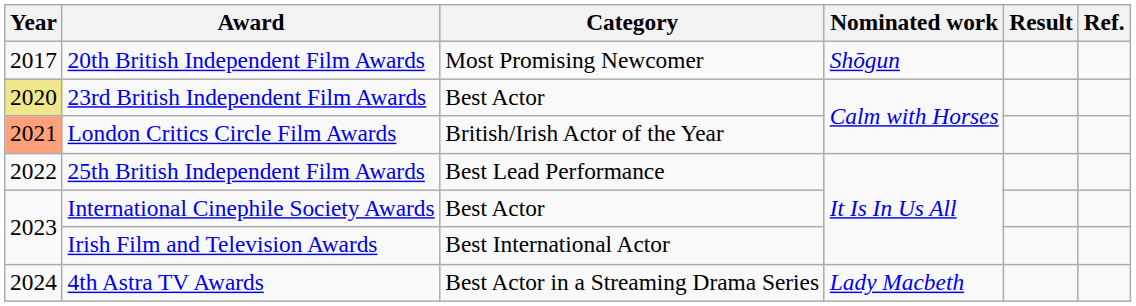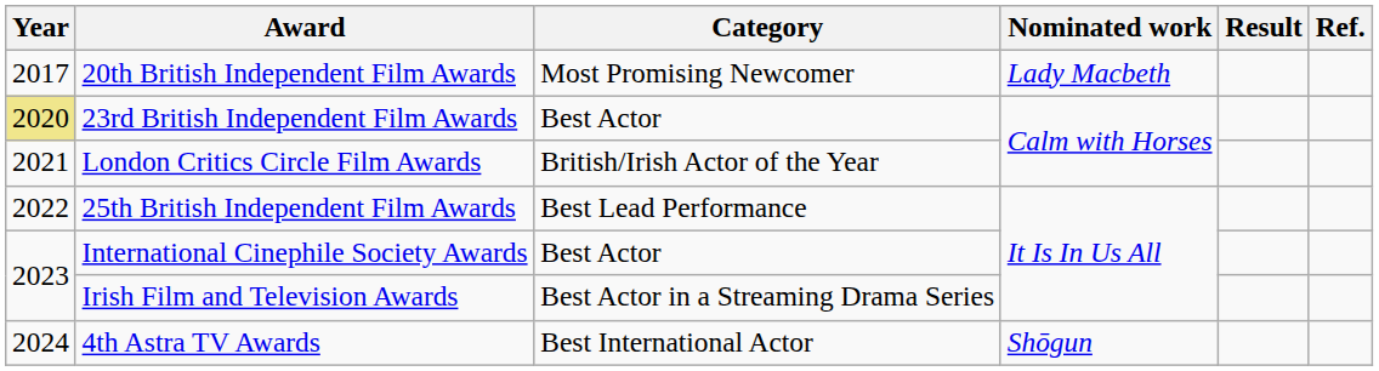 <table class="wikitable">
 <tr>
 <th>Year</th>
 <th>Award</th>
 <th>Category</th>
 <th>Nominated work</th>
 <th>Result</th>
 <th>Ref.</th>
 </tr>
 <tr>
 <td>2017</td>
 <td><a href='#'>20th British Independent Film Awards</a></td>
 <td>Most Promising Newcomer</td>
-<td><em><a href='#'>Shōgun</a></em></td>
+<td><em><a href='#'>Lady Macbeth</a></em></td>
 <td></td>
 <td></td>
 </tr>
 <tr>
 <td style="background: khaki;">2020</td>
 <td><a href='#'>23rd British Independent Film Awards</a></td>
 <td>Best Actor</td>
 <td rowspan="2"><em><a href='#'>Calm with Horses</a></em></td>
 <td></td>
 <td></td>
 </tr>
 <tr>
-<td style="background: lightsalmon;">2021</td>
+<td>2021</td>
 <td><a href='#'>London Critics Circle Film Awards</a></td>
 <td>British/Irish Actor of the Year</td>
 <td></td>
 <td></td>
 </tr>
 <tr>
 <td>2022</td>
 <td><a href='#'>25th British Independent Film Awards</a></td>
 <td>Best Lead Performance</td>
 <td rowspan="3"><em><a href='#'>It Is In Us All</a></em></td>
 <td></td>
 <td></td>
 </tr>
 <tr>
 <td rowspan="2">2023</td>
 <td><a href='#'>International Cinephile Society Awards</a></td>
 <td>Best Actor</td>
 <td></td>
 <td></td>
 </tr>
 <tr>
 <td><a href='#'>Irish Film and Television Awards</a></td>
-<td>Best International Actor</td>
+<td>Best Actor in a Streaming Drama Series</td>
 <td></td>
 <td></td>
 </tr>
 <tr>
 <td>2024</td>
 <td><a href='#'>4th Astra TV Awards</a></td>
-<td>Best Actor in a Streaming Drama Series</td>
-<td><em><a href='#'>Lady Macbeth</a></em></td>
+<td>Best International Actor</td>
+<td><em><a href='#'>Shōgun</a></em></td>
 <td></td>
 <td></td>
 </tr>
 </table>
